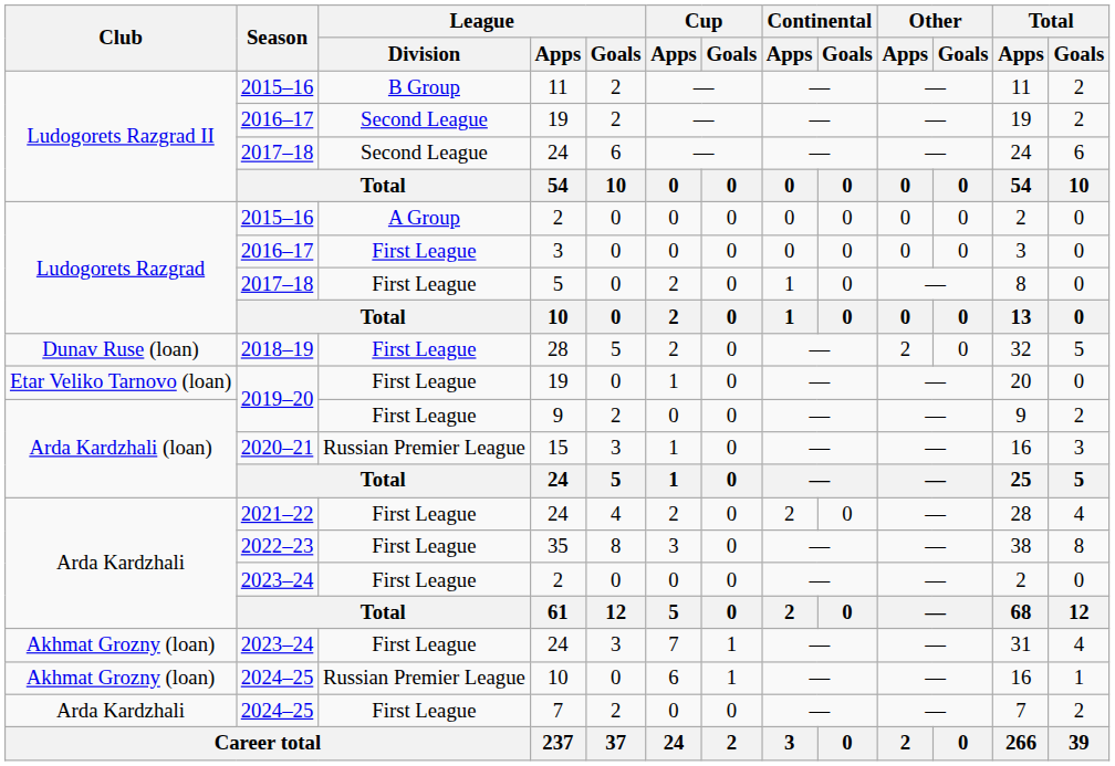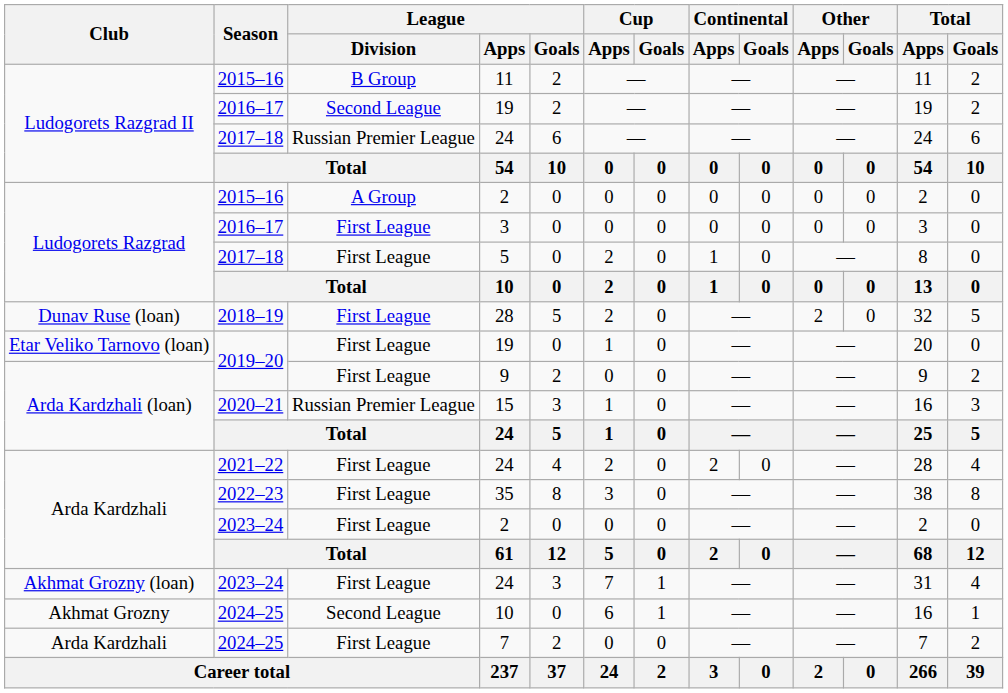 <table class="wikitable" style="text-align: center">
 <tr>
 <th rowspan="2">Club</th>
 <th rowspan="2">Season</th>
 <th colspan="3">League</th>
 <th colspan="2">Cup</th>
 <th colspan="2">Continental</th>
 <th colspan="2">Other</th>
 <th colspan="2">Total</th>
 </tr>
 <tr>
 <th>Division</th>
 <th>Apps</th>
 <th>Goals</th>
 <th>Apps</th>
 <th>Goals</th>
 <th>Apps</th>
 <th>Goals</th>
 <th>Apps</th>
 <th>Goals</th>
 <th>Apps</th>
 <th>Goals</th>
 </tr>
 <tr>
 <td rowspan="4" valign="center"><a href='#'>Ludogorets Razgrad II</a></td>
 <td><a href='#'>2015–16</a></td>
 <td><a href='#'>B Group</a></td>
 <td>11</td>
 <td>2</td>
 <td colspan="2">—</td>
 <td colspan="2">—</td>
 <td colspan="2">—</td>
 <td>11</td>
 <td>2</td>
 </tr>
 <tr>
 <td><a href='#'>2016–17</a></td>
 <td><a href='#'>Second League</a></td>
 <td>19</td>
 <td>2</td>
 <td colspan="2">—</td>
 <td colspan="2">—</td>
 <td colspan="2">—</td>
 <td>19</td>
 <td>2</td>
 </tr>
 <tr>
 <td><a href='#'>2017–18</a></td>
-<td>Second League</td>
+<td>Russian Premier League</td>
 <td>24</td>
 <td>6</td>
 <td colspan="2">—</td>
 <td colspan="2">—</td>
 <td colspan="2">—</td>
 <td>24</td>
 <td>6</td>
 </tr>
 <tr>
 <th colspan=2>Total</th>
 <th>54</th>
 <th>10</th>
 <th>0</th>
 <th>0</th>
 <th>0</th>
 <th>0</th>
 <th>0</th>
 <th>0</th>
 <th>54</th>
 <th>10</th>
 </tr>
 <tr>
 <td rowspan="4" valign="center"><a href='#'>Ludogorets Razgrad</a></td>
 <td><a href='#'>2015–16</a></td>
 <td><a href='#'>A Group</a></td>
 <td>2</td>
 <td>0</td>
 <td>0</td>
 <td>0</td>
 <td>0</td>
 <td>0</td>
 <td>0</td>
 <td>0</td>
 <td>2</td>
 <td>0</td>
 </tr>
 <tr>
 <td><a href='#'>2016–17</a></td>
 <td><a href='#'>First League</a></td>
 <td>3</td>
 <td>0</td>
 <td>0</td>
 <td>0</td>
 <td>0</td>
 <td>0</td>
 <td>0</td>
 <td>0</td>
 <td>3</td>
 <td>0</td>
 </tr>
 <tr>
 <td><a href='#'>2017–18</a></td>
 <td>First League</td>
 <td>5</td>
 <td>0</td>
 <td>2</td>
 <td>0</td>
 <td>1</td>
 <td>0</td>
 <td colspan="2">—</td>
 <td>8</td>
 <td>0</td>
 </tr>
 <tr>
 <th colspan=2>Total</th>
 <th>10</th>
 <th>0</th>
 <th>2</th>
 <th>0</th>
 <th>1</th>
 <th>0</th>
 <th>0</th>
 <th>0</th>
 <th>13</th>
 <th>0</th>
 </tr>
 <tr>
 <td rowspan="1" valign="center"><a href='#'>Dunav Ruse</a> (loan)</td>
 <td><a href='#'>2018–19</a></td>
 <td><a href='#'>First League</a></td>
 <td>28</td>
 <td>5</td>
 <td>2</td>
 <td>0</td>
 <td colspan="2">—</td>
 <td>2</td>
 <td>0</td>
 <td>32</td>
 <td>5</td>
 </tr>
 <tr>
 <td rowspan="1" valign="center"><a href='#'>Etar Veliko Tarnovo</a> (loan)</td>
 <td rowspan="2"><a href='#'>2019–20</a></td>
 <td>First League</td>
 <td>19</td>
 <td>0</td>
 <td>1</td>
 <td>0</td>
 <td colspan="2">—</td>
 <td colspan="2">—</td>
 <td>20</td>
 <td>0</td>
 </tr>
 <tr>
 <td rowspan="3" valign="center"><a href='#'>Arda Kardzhali</a> (loan)</td>
 <td>First League</td>
 <td>9</td>
 <td>2</td>
 <td>0</td>
 <td>0</td>
 <td colspan="2">—</td>
 <td colspan="2">—</td>
 <td>9</td>
 <td>2</td>
 </tr>
 <tr>
 <td><a href='#'>2020–21</a></td>
 <td>Russian Premier League</td>
 <td>15</td>
 <td>3</td>
 <td>1</td>
 <td>0</td>
 <td colspan="2">—</td>
 <td colspan="2">—</td>
 <td>16</td>
 <td>3</td>
 </tr>
 <tr>
 <th colspan="2">Total</th>
 <th>24</th>
 <th>5</th>
 <th>1</th>
 <th>0</th>
 <th colspan="2">—</th>
 <th colspan="2">—</th>
 <th>25</th>
 <th>5</th>
 </tr>
 <tr>
 <td rowspan="4" valign="center">Arda Kardzhali</td>
 <td><a href='#'>2021–22</a></td>
 <td>First League</td>
 <td>24</td>
 <td>4</td>
 <td>2</td>
 <td>0</td>
 <td>2</td>
 <td>0</td>
 <td colspan="2">—</td>
 <td>28</td>
 <td>4</td>
 </tr>
 <tr>
 <td><a href='#'>2022–23</a></td>
 <td>First League</td>
 <td>35</td>
 <td>8</td>
 <td>3</td>
 <td>0</td>
 <td colspan="2">—</td>
 <td colspan="2">—</td>
 <td>38</td>
 <td>8</td>
 </tr>
 <tr>
 <td><a href='#'>2023–24</a></td>
 <td>First League</td>
 <td>2</td>
 <td>0</td>
 <td>0</td>
 <td>0</td>
 <td colspan="2">—</td>
 <td colspan="2">—</td>
 <td>2</td>
 <td>0</td>
 </tr>
 <tr>
 <th colspan="2">Total</th>
 <th>61</th>
 <th>12</th>
 <th>5</th>
 <th>0</th>
 <th>2</th>
 <th>0</th>
 <th colspan="2">—</th>
 <th>68</th>
 <th>12</th>
 </tr>
 <tr>
 <td><a href='#'>Akhmat Grozny</a> (loan)</td>
 <td><a href='#'>2023–24</a></td>
 <td>First League</td>
 <td>24</td>
 <td>3</td>
 <td>7</td>
 <td>1</td>
 <td colspan="2">—</td>
 <td colspan="2">—</td>
 <td>31</td>
 <td>4</td>
 </tr>
 <tr>
-<td><a href='#'>Akhmat Grozny</a> (loan)</td>
+<td>Akhmat Grozny</td>
 <td><a href='#'>2024–25</a></td>
-<td>Russian Premier League</td>
+<td>Second League</td>
 <td>10</td>
 <td>0</td>
 <td>6</td>
 <td>1</td>
 <td colspan="2">—</td>
 <td colspan="2">—</td>
 <td>16</td>
 <td>1</td>
 </tr>
 <tr>
 <td valign="center">Arda Kardzhali</td>
 <td><a href='#'>2024–25</a></td>
 <td>First League</td>
 <td>7</td>
 <td>2</td>
 <td>0</td>
 <td>0</td>
 <td colspan="2">—</td>
 <td colspan="2">—</td>
 <td>7</td>
 <td>2</td>
 </tr>
 <tr>
 <th colspan="3">Career total</th>
 <th>237</th>
 <th>37</th>
 <th>24</th>
 <th>2</th>
 <th>3</th>
 <th>0</th>
 <th>2</th>
 <th>0</th>
 <th>266</th>
 <th>39</th>
 </tr>
 </table>
